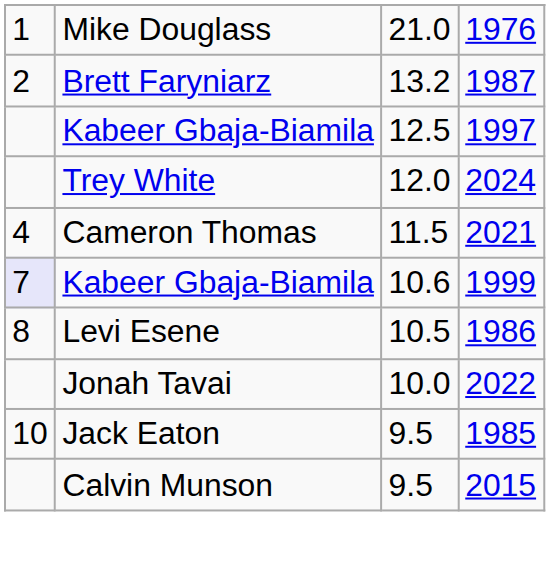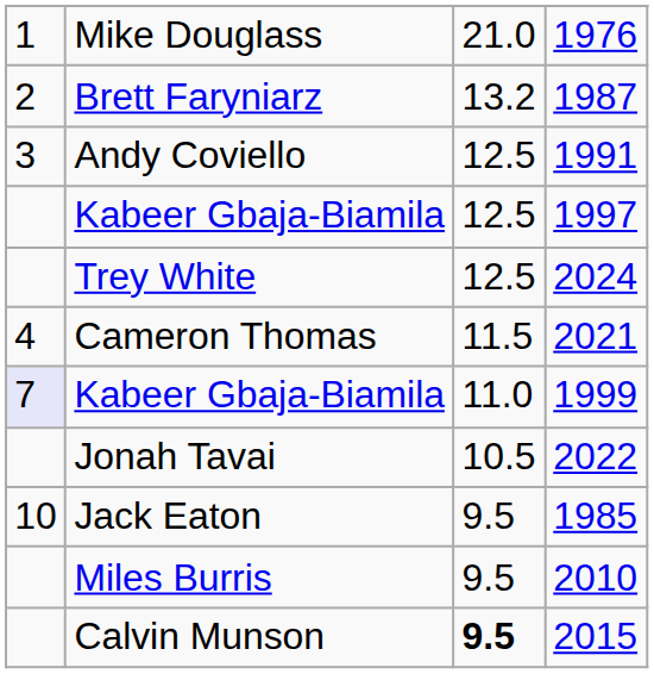 <table class="wikitable">
 <tr>
 </tr>
 <tr>
 <td>1</td>
 <td>Mike Douglass</td>
 <td>21.0</td>
 <td><a href='#'>1976</a></td>
 </tr>
 <tr>
 <td>2</td>
 <td><a href='#'>Brett Faryniarz</a></td>
 <td>13.2</td>
 <td><a href='#'>1987</a></td>
 </tr>
 <tr>
+<td>3</td>
+<td>Andy Coviello</td>
+<td>12.5</td>
+<td><a href='#'>1991</a></td>
+</tr>
+<tr>
 <td></td>
 <td><a href='#'>Kabeer Gbaja-Biamila</a></td>
 <td>12.5</td>
 <td><a href='#'>1997</a></td>
 </tr>
 <tr>
 <td></td>
 <td><a href='#'>Trey White</a></td>
-<td>12.0</td>
+<td>12.5</td>
 <td><a href='#'>2024</a></td>
 </tr>
 <tr>
 <td>4</td>
 <td>Cameron Thomas</td>
 <td>11.5</td>
 <td><a href='#'>2021</a></td>
 </tr>
 <tr>
 <td style="background: lavender;">7</td>
 <td><a href='#'>Kabeer Gbaja-Biamila</a></td>
-<td>10.6</td>
+<td>11.0</td>
 <td><a href='#'>1999</a></td>
-</tr>
-<tr>
-<td>8</td>
-<td>Levi Esene</td>
-<td>10.5</td>
-<td><a href='#'>1986</a></td>
 </tr>
 <tr>
 <td></td>
 <td>Jonah Tavai</td>
-<td>10.0</td>
+<td>10.5</td>
 <td><a href='#'>2022</a></td>
 </tr>
 <tr>
 <td>10</td>
 <td>Jack Eaton</td>
 <td>9.5</td>
 <td><a href='#'>1985</a></td>
 </tr>
 <tr>
 <td></td>
+<td><a href='#'>Miles Burris</a></td>
+<td>9.5</td>
+<td><a href='#'>2010</a></td>
+</tr>
+<tr>
+<td></td>
 <td>Calvin Munson</td>
-<td>9.5</td>
+<td><strong>9.5</strong></td>
 <td><a href='#'>2015</a></td>
 </tr>
 </table>
